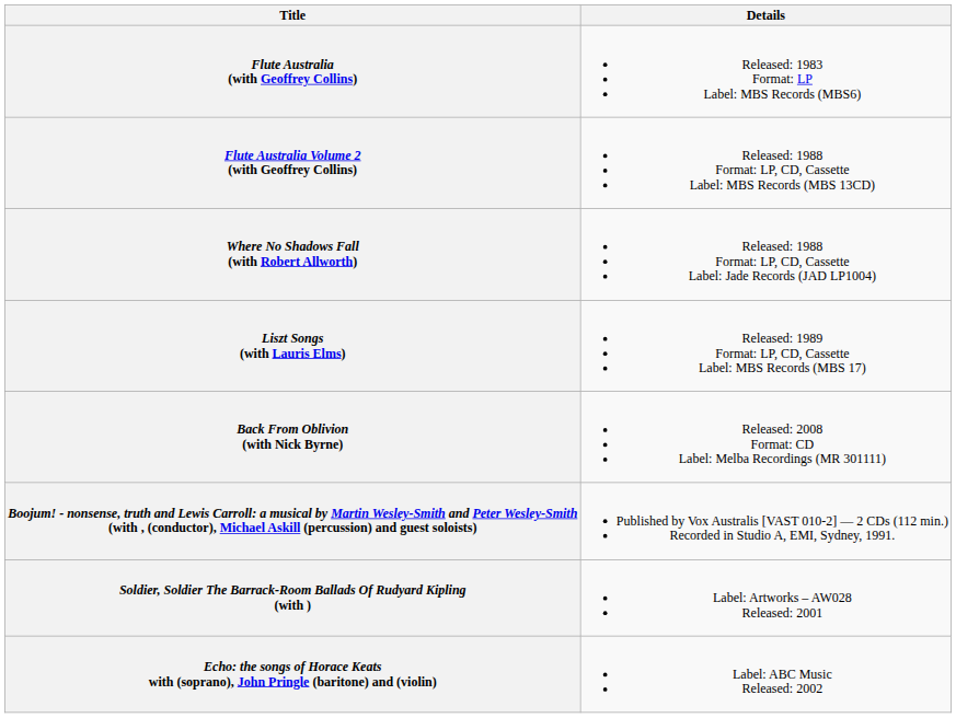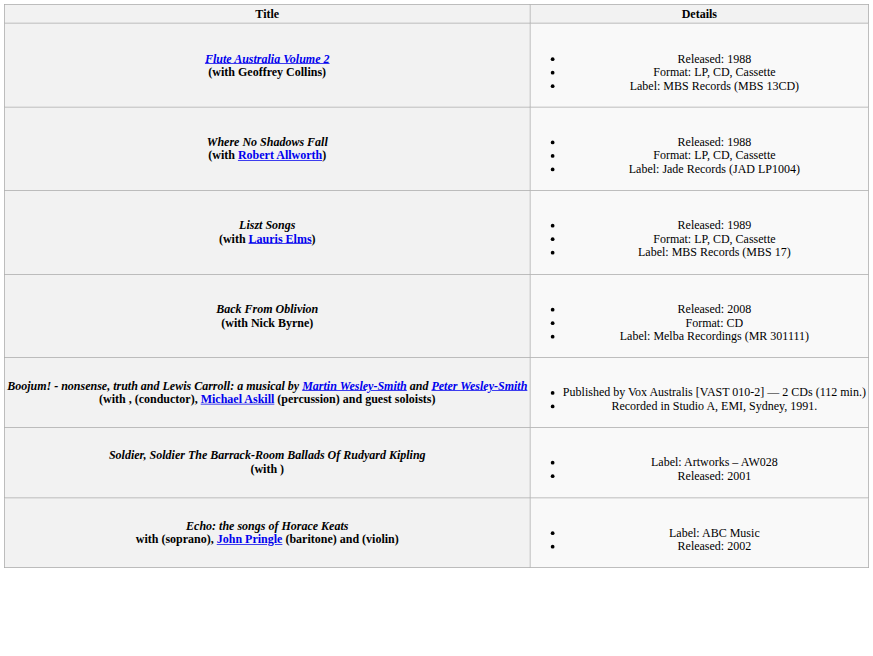 <table class="wikitable plainrowheaders" style="text-align:center;" border="1">
 <tr>
 <th>Title</th>
 <th>Details</th>
-</tr>
-<tr>
-<th scope="row"><em>Flute Australia</em> <br> (with <a href='#'>Geoffrey Collins</a>)</th>
-<td><br><ul><li>Released: 1983</li><li>Format: <a href='#'>LP</a></li><li>Label: MBS Records (MBS6)</li></ul></td>
 </tr>
 <tr>
 <th scope="row"><em><a href='#'>Flute Australia Volume 2</a></em> <br> (with Geoffrey Collins)</th>
 <td><br><ul><li>Released: 1988</li><li>Format: LP, CD, Cassette</li><li>Label: MBS Records (MBS 13CD)</li></ul></td>
 </tr>
 <tr>
 <th scope="row"><em>Where No Shadows Fall</em> <br> (with <a href='#'>Robert Allworth</a>)</th>
 <td><br><ul><li>Released: 1988</li><li>Format: LP, CD, Cassette</li><li>Label: Jade Records (JAD LP1004)</li></ul></td>
 </tr>
 <tr>
 <th scope="row"><em>Liszt Songs</em> <br> (with <a href='#'>Lauris Elms</a>)</th>
 <td><br><ul><li>Released: 1989</li><li>Format: LP, CD, Cassette</li><li>Label: MBS Records (MBS 17)</li></ul></td>
 </tr>
 <tr>
 <th scope="row"><em>Back From Oblivion</em> <br> (with Nick Byrne)</th>
 <td><br><ul><li>Released: 2008</li><li>Format: CD</li><li>Label: Melba Recordings (MR 301111)</li></ul></td>
 </tr>
 <tr>
 <th scope="row"><em>Boojum! - nonsense, truth and Lewis Carroll: a musical by <a href='#'>Martin Wesley-Smith</a> and <a href='#'>Peter Wesley-Smith</a></em> <br> (with ,  (conductor), <a href='#'>Michael Askill</a> (percussion) and guest soloists)</th>
 <td><br><ul><li>Published by Vox Australis [VAST 010-2] — 2 CDs (112 min.)</li><li>Recorded in Studio A, EMI, Sydney, 1991.</li></ul></td>
 </tr>
 <tr>
 <th scope="row"><em>Soldier, Soldier The Barrack-Room Ballads Of Rudyard Kipling</em> <br> (with )</th>
 <td><br><ul><li>Label: Artworks – AW028</li><li>Released: 2001</li></ul></td>
 </tr>
 <tr>
 <th scope="row"><em>Echo: the songs of Horace Keats</em> <br> with  (soprano), <a href='#'>John Pringle</a> (baritone) and  (violin)</th>
 <td><br><ul><li>Label: ABC Music</li><li>Released: 2002</li></ul></td>
 </tr>
 </table>
